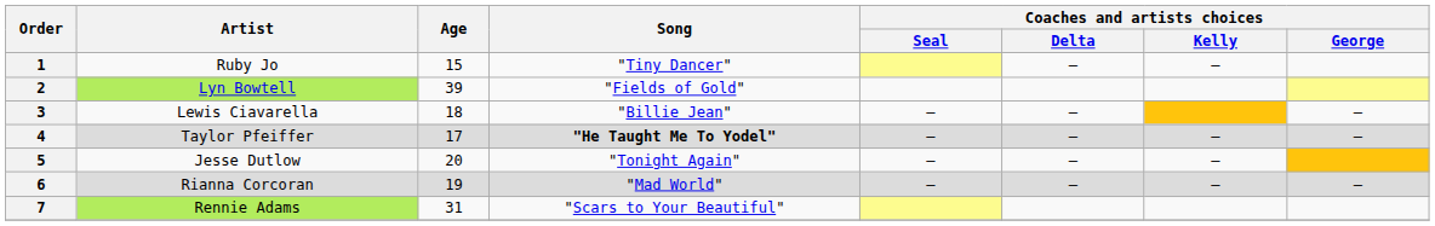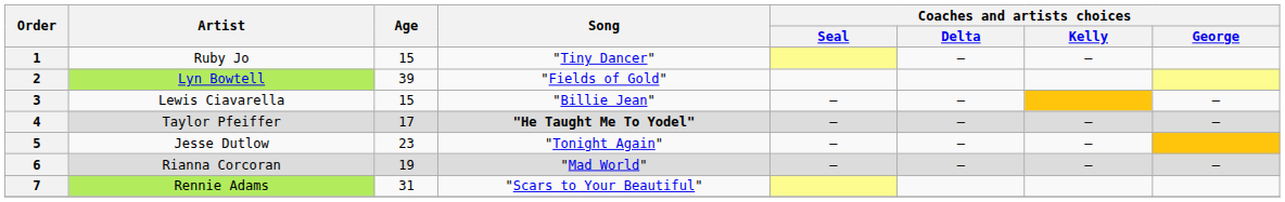 <table class="wikitable" style="text-align:center; width:100%;">
 <tr>
 <th scope="col" rowspan="2" style="width:05%;">Order</th>
 <th scope="col" rowspan="2" style="width:24%;">Artist</th>
 <th scope="col" rowspan="2" style="width:05%;">Age</th>
 <th scope="col" rowspan="2" style="width:26%;">Song</th>
 <th colspan="4" style="width:40%;">Coaches and artists choices</th>
 </tr>
 <tr>
 <th style="width:10%;"><a href='#'>Seal</a></th>
 <th style="width:10%;"><a href='#'>Delta</a></th>
 <th style="width:10%;"><a href='#'>Kelly</a></th>
 <th style="width:10%;"><a href='#'>George</a></th>
 </tr>
 <tr>
 <th>1</th>
 <td>Ruby Jo</td>
 <td>15</td>
 <td>"<a href='#'>Tiny Dancer</a>"</td>
 <td style="background-color:#FDFC8F;"> <strong></strong> </td>
 <td>—</td>
 <td>—</td>
 <td> <strong></strong> </td>
 </tr>
 <tr>
 <th>2</th>
 <td style="background-color:#B2EC5D;"><a href='#'>Lyn Bowtell</a></td>
 <td>39</td>
 <td>"<a href='#'>Fields of Gold</a>"</td>
 <td> <strong></strong> </td>
 <td> <strong></strong> </td>
 <td> <strong></strong> </td>
 <td style="background-color:#FDFC8F;"> <strong></strong> </td>
 </tr>
 <tr>
 <th>3</th>
 <td>Lewis Ciavarella</td>
-<td>18</td>
+<td>15</td>
 <td>"<a href='#'>Billie Jean</a>"</td>
 <td>—</td>
 <td>—</td>
 <td style="background-color:#FFC40C;"> <strong></strong> </td>
 <td>—</td>
 </tr>
 <tr>
 <th>4</th>
 <td style="background-color:#DCDCDC;">Taylor Pfeiffer</td>
 <td style="background-color:#DCDCDC;">17</td>
 <td style="background-color:#DCDCDC;"><strong>"He Taught Me To Yodel"</strong></td>
 <td style="background-color:#DCDCDC;">—</td>
 <td style="background-color:#DCDCDC;">—</td>
 <td style="background-color:#DCDCDC;">—</td>
 <td style="background-color:#DCDCDC;">—</td>
 </tr>
 <tr>
 <th>5</th>
 <td>Jesse Dutlow</td>
-<td>20</td>
+<td>23</td>
 <td>"<a href='#'>Tonight Again</a>"</td>
 <td>—</td>
 <td>—</td>
 <td>—</td>
 <td style="background-color:#FFC40C;"> <strong></strong> </td>
 </tr>
 <tr>
 <th>6</th>
 <td style="background-color:#DCDCDC;">Rianna Corcoran</td>
 <td style="background-color:#DCDCDC;">19</td>
 <td style="background-color:#DCDCDC;">"<a href='#'>Mad World</a>"</td>
 <td style="background-color:#DCDCDC;">—</td>
 <td style="background-color:#DCDCDC;">—</td>
 <td style="background-color:#DCDCDC;">—</td>
 <td style="background-color:#DCDCDC;">—</td>
 </tr>
 <tr>
 <th>7</th>
 <td style="background-color:#B2EC5D;">Rennie Adams</td>
 <td>31</td>
 <td>"<a href='#'>Scars to Your Beautiful</a>"</td>
 <td style="background-color:#FDFC8F;"> <strong></strong> </td>
 <td> <strong></strong> </td>
 <td> <strong></strong> </td>
 <td> <strong></strong> </td>
 </tr>
 <tr>
 </tr>
 </table>
